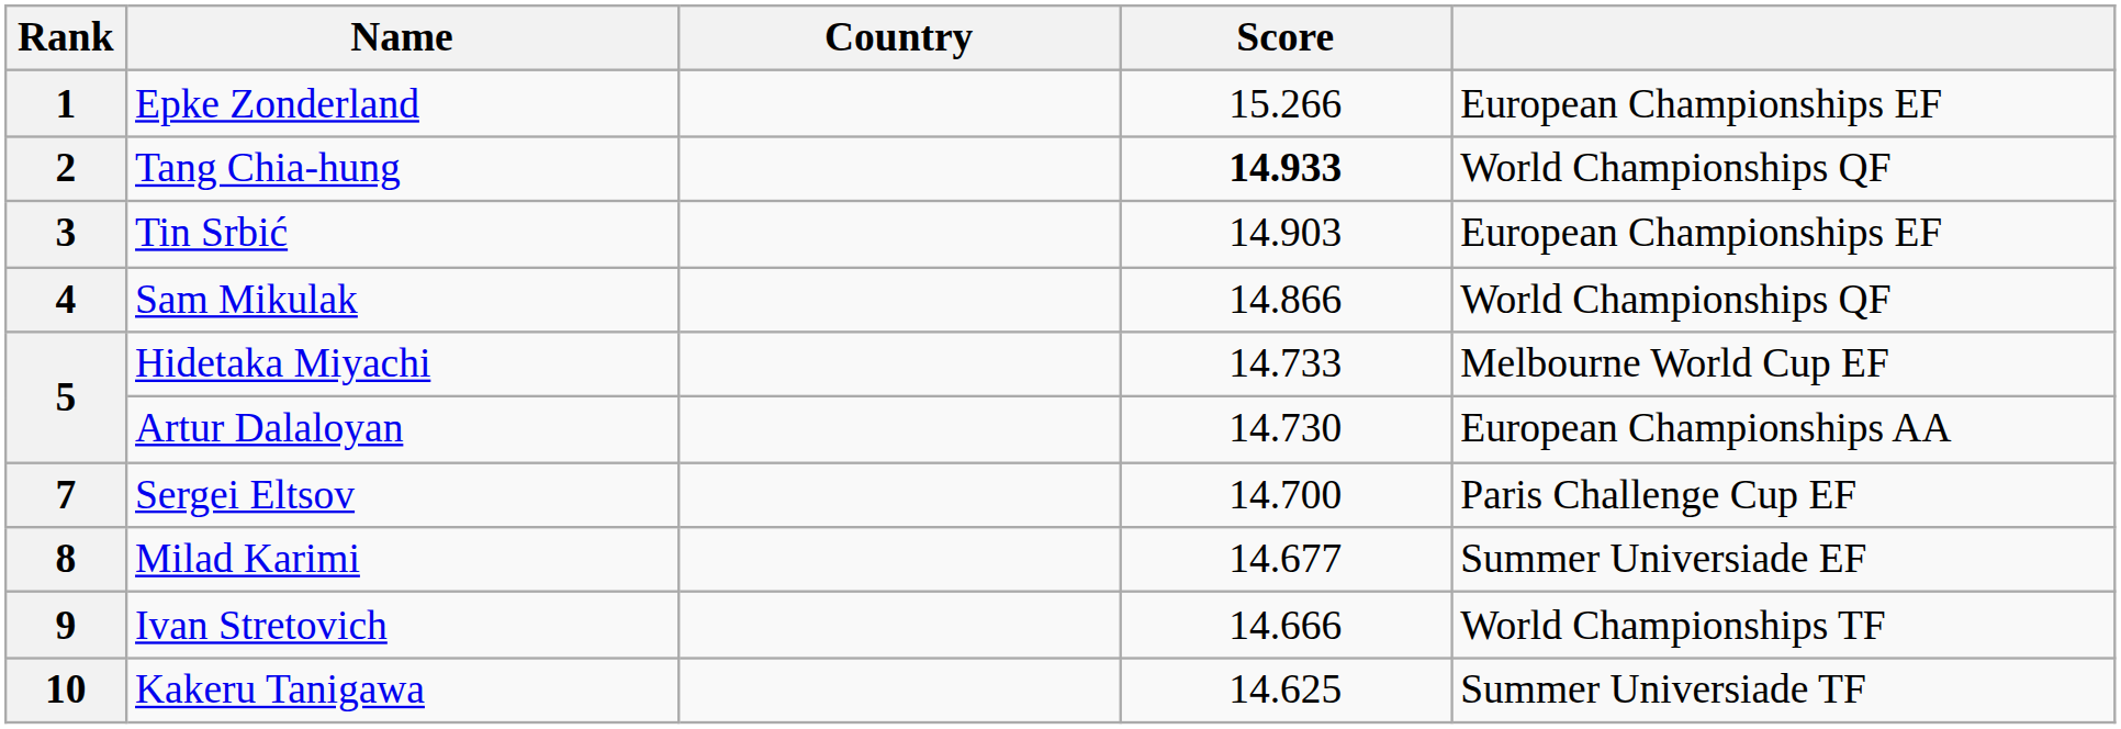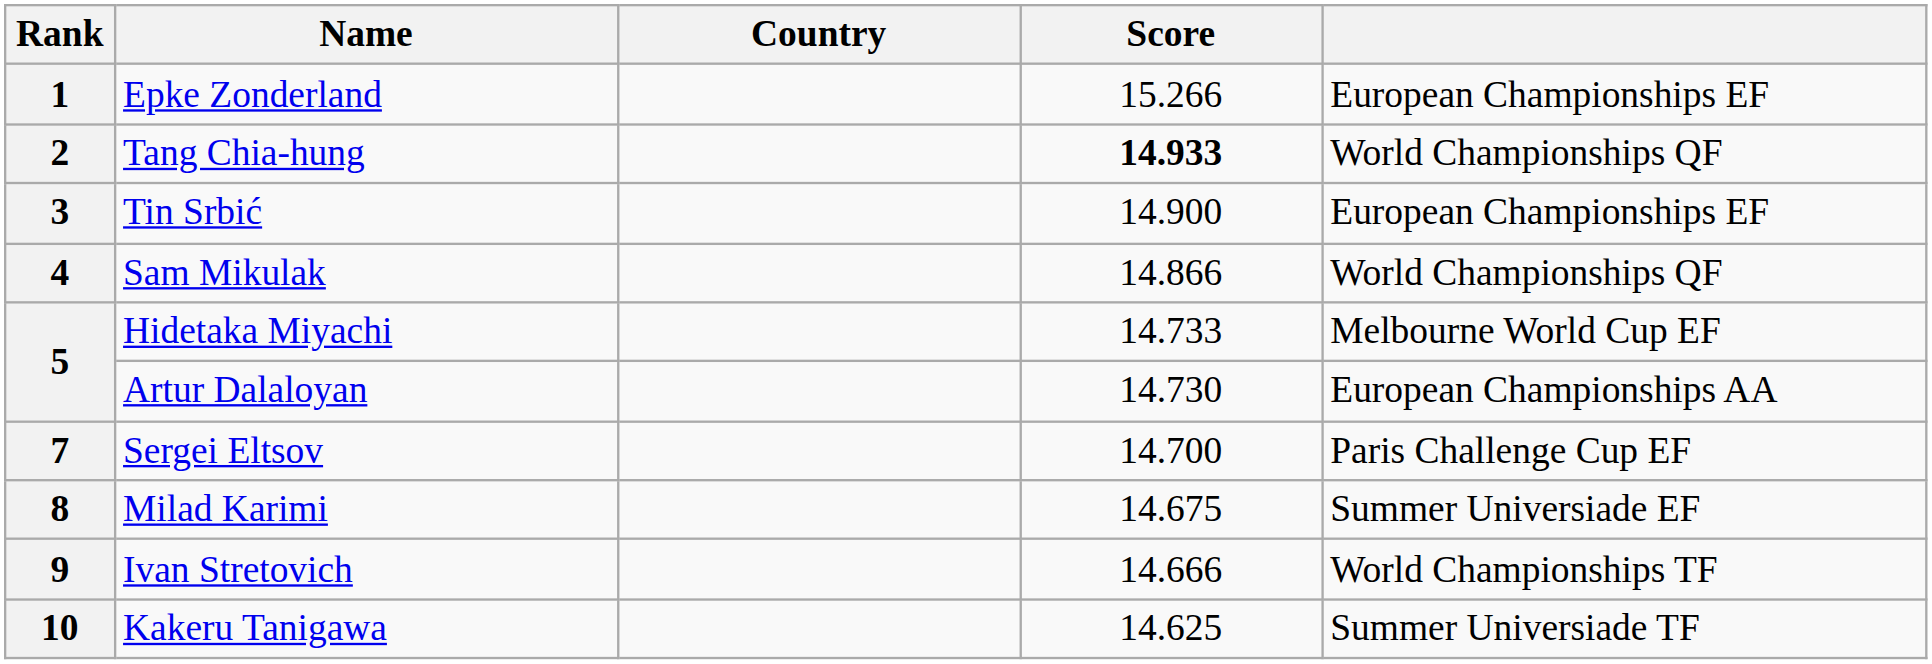 <table style="width:65%;" class="wikitable sortable">
 <tr>
 <th style="text-align:center; width:5%;">Rank</th>
 <th style="text-align:center; width:25%;">Name</th>
 <th style="text-align:center; width:20%;">Country</th>
 <th style="text-align:center; width:15%;">Score</th>
 <th style="text-align:center; width:30%;"></th>
 </tr>
 <tr>
 <th>1</th>
 <td><a href='#'>Epke Zonderland</a></td>
 <td></td>
 <td align="center">15.266</td>
 <td>European Championships EF</td>
 </tr>
 <tr>
 <th>2</th>
 <td><a href='#'>Tang Chia-hung</a></td>
 <td></td>
 <td align="center"><strong>14.933</strong></td>
 <td>World Championships QF</td>
 </tr>
 <tr>
 <th>3</th>
 <td><a href='#'>Tin Srbić</a></td>
 <td></td>
-<td align="center">14.903</td>
+<td align="center">14.900</td>
 <td>European Championships EF</td>
 </tr>
 <tr>
 <th>4</th>
 <td><a href='#'>Sam Mikulak</a></td>
 <td></td>
 <td align="center">14.866</td>
 <td>World Championships QF</td>
 </tr>
 <tr>
 <th rowspan="2">5</th>
 <td><a href='#'>Hidetaka Miyachi</a></td>
 <td></td>
 <td align="center">14.733</td>
 <td>Melbourne World Cup EF</td>
 </tr>
 <tr>
 <td><a href='#'>Artur Dalaloyan</a></td>
 <td></td>
 <td align="center">14.730</td>
 <td>European Championships AA</td>
 </tr>
 <tr>
 <th>7</th>
 <td><a href='#'>Sergei Eltsov</a></td>
 <td></td>
 <td align="center">14.700</td>
 <td>Paris Challenge Cup EF</td>
 </tr>
 <tr>
 <th>8</th>
 <td><a href='#'>Milad Karimi</a></td>
 <td></td>
-<td align="center">14.677</td>
+<td align="center">14.675</td>
 <td>Summer Universiade EF</td>
 </tr>
 <tr>
 <th>9</th>
 <td><a href='#'>Ivan Stretovich</a></td>
 <td></td>
 <td align="center">14.666</td>
 <td>World Championships TF</td>
 </tr>
 <tr>
 <th>10</th>
 <td><a href='#'>Kakeru Tanigawa</a></td>
 <td></td>
 <td align="center">14.625</td>
 <td>Summer Universiade TF</td>
 </tr>
 </table>
